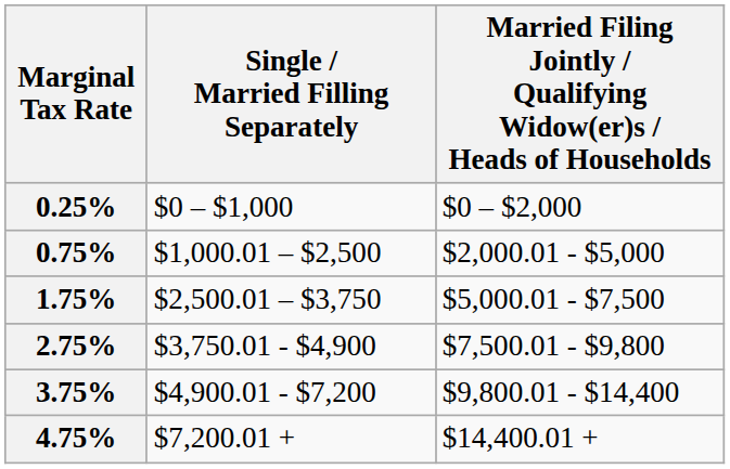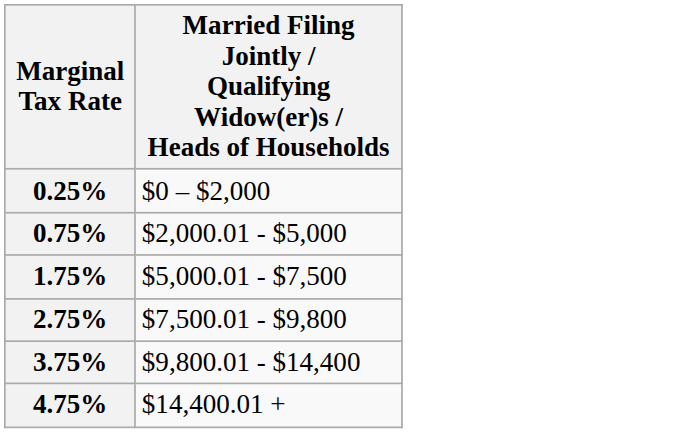 <table class="wikitable">
 <tr>
 <th width=70>Marginal Tax Rate</th>
-<th width=150>Single /<br>Married Filling Separately</th>
 <th width=150>Married Filing Jointly /<br>Qualifying Widow(er)s /<br>Heads of Households</th>
 </tr>
 <tr>
 <th>0.25%</th>
-<td>$0 – $1,000</td>
 <td>$0 – $2,000</td>
 </tr>
 <tr>
 <th>0.75%</th>
-<td>$1,000.01 – $2,500</td>
 <td>$2,000.01 - $5,000</td>
 </tr>
 <tr>
 <th>1.75%</th>
-<td>$2,500.01 – $3,750</td>
 <td>$5,000.01 - $7,500</td>
 </tr>
 <tr>
 <th>2.75%</th>
-<td>$3,750.01 - $4,900</td>
 <td>$7,500.01 - $9,800</td>
 </tr>
 <tr>
 <th>3.75%</th>
-<td>$4,900.01 - $7,200</td>
 <td>$9,800.01 - $14,400</td>
 </tr>
 <tr>
 <th>4.75%</th>
-<td>$7,200.01 +</td>
 <td>$14,400.01 +</td>
 </tr>
 </table>
